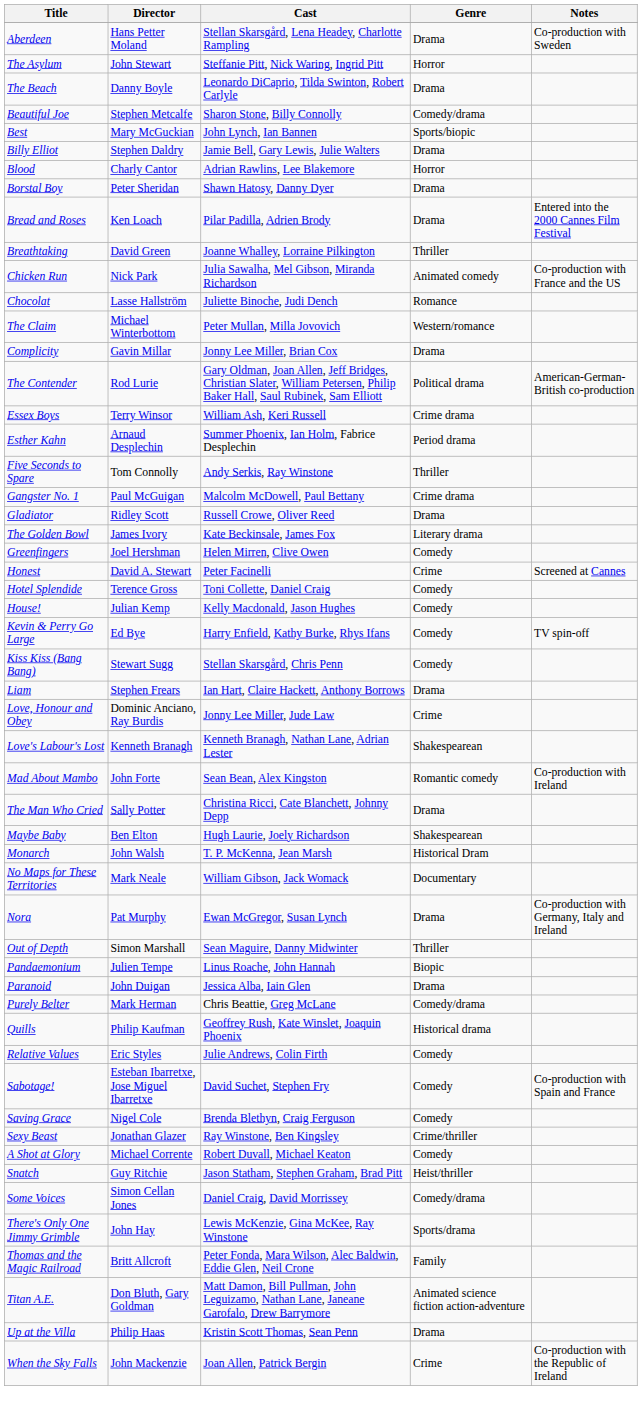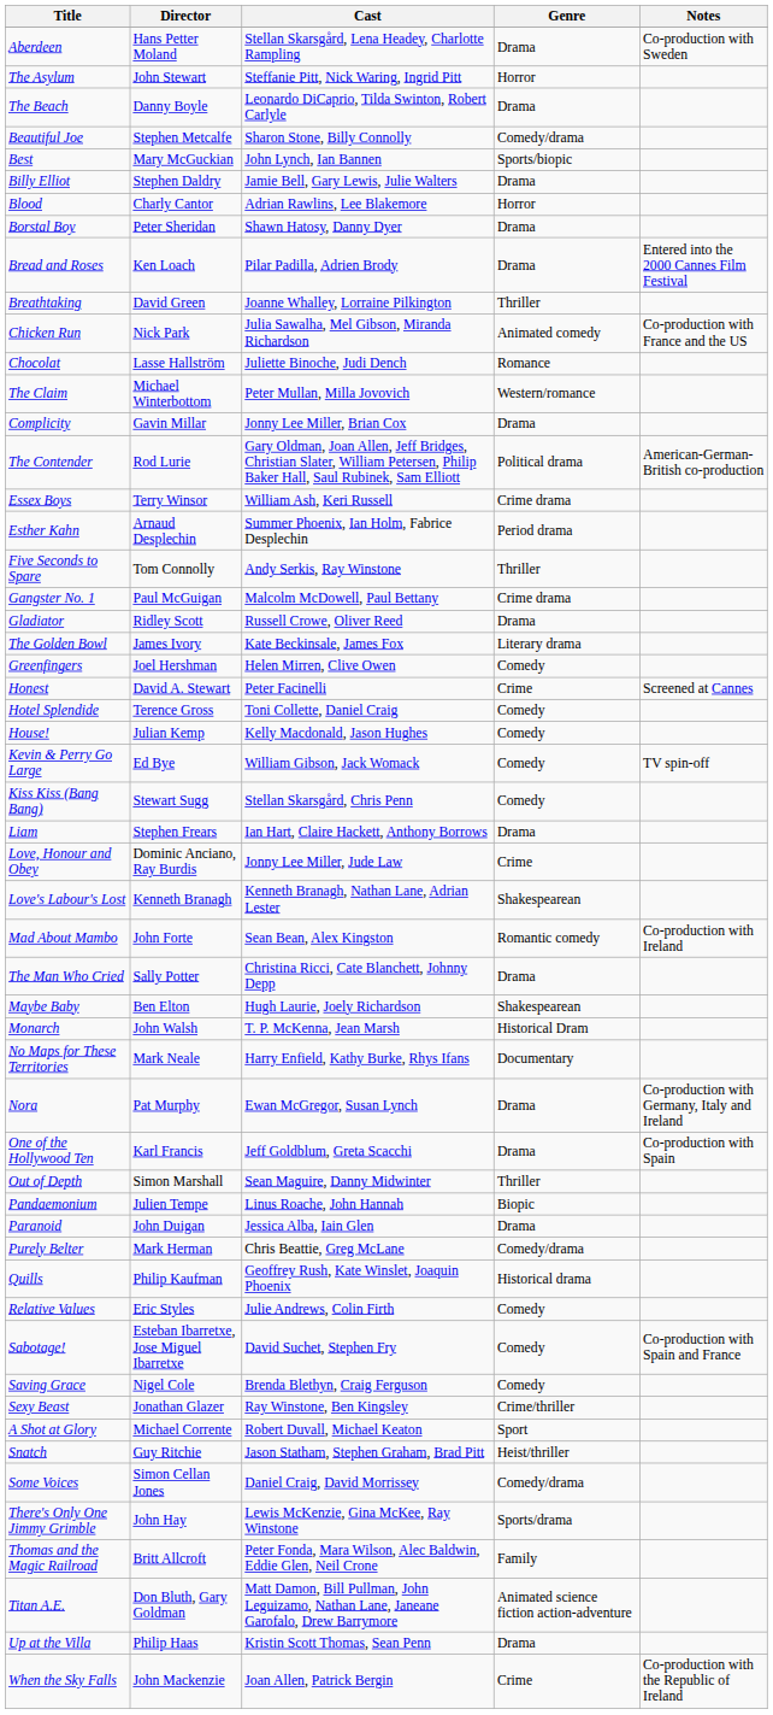 <table class="wikitable sortable">
 <tr>
 <th>Title</th>
 <th>Director</th>
 <th>Cast</th>
 <th>Genre</th>
 <th>Notes</th>
 </tr>
 <tr>
 </tr>
 <tr>
 <td><em><a href='#'>Aberdeen</a></em></td>
 <td><a href='#'>Hans Petter Moland</a></td>
 <td><a href='#'>Stellan Skarsgård</a>, <a href='#'>Lena Headey</a>, <a href='#'>Charlotte Rampling</a></td>
 <td>Drama</td>
 <td>Co-production with Sweden</td>
 </tr>
 <tr>
 <td><em><a href='#'>The Asylum</a></em></td>
 <td><a href='#'>John Stewart</a></td>
 <td><a href='#'>Steffanie Pitt</a>, <a href='#'>Nick Waring</a>, <a href='#'>Ingrid Pitt</a></td>
 <td>Horror</td>
 <td></td>
 </tr>
 <tr>
 <td><em><a href='#'>The Beach</a></em></td>
 <td><a href='#'>Danny Boyle</a></td>
 <td><a href='#'>Leonardo DiCaprio</a>, <a href='#'>Tilda Swinton</a>, <a href='#'>Robert Carlyle</a></td>
 <td>Drama</td>
 <td></td>
 </tr>
 <tr>
 <td><em><a href='#'>Beautiful Joe</a></em></td>
 <td><a href='#'>Stephen Metcalfe</a></td>
 <td><a href='#'>Sharon Stone</a>, <a href='#'>Billy Connolly</a></td>
 <td>Comedy/drama</td>
 <td></td>
 </tr>
 <tr>
 <td><em><a href='#'>Best</a></em></td>
 <td><a href='#'>Mary McGuckian</a></td>
 <td><a href='#'>John Lynch</a>, <a href='#'>Ian Bannen</a></td>
 <td>Sports/biopic</td>
 <td></td>
 </tr>
 <tr>
 <td><em><a href='#'>Billy Elliot</a></em></td>
 <td><a href='#'>Stephen Daldry</a></td>
 <td><a href='#'>Jamie Bell</a>, <a href='#'>Gary Lewis</a>, <a href='#'>Julie Walters</a></td>
 <td>Drama</td>
 <td></td>
 </tr>
 <tr>
 <td><em><a href='#'>Blood</a></em></td>
 <td><a href='#'>Charly Cantor</a></td>
 <td><a href='#'>Adrian Rawlins</a>, <a href='#'>Lee Blakemore</a></td>
 <td>Horror</td>
 <td></td>
 </tr>
 <tr>
 <td><em><a href='#'>Borstal Boy</a></em></td>
 <td><a href='#'>Peter Sheridan</a></td>
 <td><a href='#'>Shawn Hatosy</a>, <a href='#'>Danny Dyer</a></td>
 <td>Drama</td>
 <td></td>
 </tr>
 <tr>
 <td><em><a href='#'>Bread and Roses</a></em></td>
 <td><a href='#'>Ken Loach</a></td>
 <td><a href='#'>Pilar Padilla</a>, <a href='#'>Adrien Brody</a></td>
 <td>Drama</td>
 <td>Entered into the <a href='#'>2000 Cannes Film Festival</a></td>
 </tr>
 <tr>
 <td><em><a href='#'>Breathtaking</a></em></td>
 <td><a href='#'>David Green</a></td>
 <td><a href='#'>Joanne Whalley</a>, <a href='#'>Lorraine Pilkington</a></td>
 <td>Thriller</td>
 <td></td>
 </tr>
 <tr>
 <td><em><a href='#'>Chicken Run</a></em></td>
 <td><a href='#'>Nick Park</a></td>
 <td><a href='#'>Julia Sawalha</a>, <a href='#'>Mel Gibson</a>, <a href='#'>Miranda Richardson</a></td>
 <td>Animated comedy</td>
 <td>Co-production with France and the US</td>
 </tr>
 <tr>
 <td><em><a href='#'>Chocolat</a></em></td>
 <td><a href='#'>Lasse Hallström</a></td>
 <td><a href='#'>Juliette Binoche</a>, <a href='#'>Judi Dench</a></td>
 <td>Romance</td>
 <td></td>
 </tr>
 <tr>
 <td><em><a href='#'>The Claim</a></em></td>
 <td><a href='#'>Michael Winterbottom</a></td>
 <td><a href='#'>Peter Mullan</a>, <a href='#'>Milla Jovovich</a></td>
 <td>Western/romance</td>
 <td></td>
 </tr>
 <tr>
 <td><em><a href='#'>Complicity</a></em></td>
 <td><a href='#'>Gavin Millar</a></td>
 <td><a href='#'>Jonny Lee Miller</a>, <a href='#'>Brian Cox</a></td>
 <td>Drama</td>
 <td></td>
 </tr>
 <tr>
 <td><em><a href='#'>The Contender</a></em></td>
 <td><a href='#'>Rod Lurie</a></td>
 <td><a href='#'>Gary Oldman</a>, <a href='#'>Joan Allen</a>, <a href='#'>Jeff Bridges</a>, <a href='#'>Christian Slater</a>, <a href='#'>William Petersen</a>, <a href='#'>Philip Baker Hall</a>, <a href='#'>Saul Rubinek</a>, <a href='#'>Sam Elliott</a></td>
 <td>Political drama</td>
 <td>American-German-British co-production</td>
 </tr>
 <tr>
 <td><em><a href='#'>Essex Boys</a></em></td>
 <td><a href='#'>Terry Winsor</a></td>
 <td><a href='#'>William Ash</a>, <a href='#'>Keri Russell</a></td>
 <td>Crime drama</td>
 <td></td>
 </tr>
 <tr>
 <td><em><a href='#'>Esther Kahn</a></em></td>
 <td><a href='#'>Arnaud Desplechin</a></td>
 <td><a href='#'>Summer Phoenix</a>, <a href='#'>Ian Holm</a>, Fabrice Desplechin</td>
 <td>Period drama</td>
 <td></td>
 </tr>
 <tr>
 <td><em><a href='#'>Five Seconds to Spare</a></em></td>
 <td>Tom Connolly</td>
 <td><a href='#'>Andy Serkis</a>, <a href='#'>Ray Winstone</a></td>
 <td>Thriller</td>
 <td></td>
 </tr>
 <tr>
 <td><em><a href='#'>Gangster No. 1</a></em></td>
 <td><a href='#'>Paul McGuigan</a></td>
 <td><a href='#'>Malcolm McDowell</a>, <a href='#'>Paul Bettany</a></td>
 <td>Crime drama</td>
 <td></td>
 </tr>
 <tr>
 <td><em><a href='#'>Gladiator</a></em></td>
 <td><a href='#'>Ridley Scott</a></td>
 <td><a href='#'>Russell Crowe</a>, <a href='#'>Oliver Reed</a></td>
 <td>Drama</td>
 <td></td>
 </tr>
 <tr>
 <td><em><a href='#'>The Golden Bowl</a></em></td>
 <td><a href='#'>James Ivory</a></td>
 <td><a href='#'>Kate Beckinsale</a>, <a href='#'>James Fox</a></td>
 <td>Literary drama</td>
 <td></td>
 </tr>
 <tr>
 <td><em><a href='#'>Greenfingers</a></em></td>
 <td><a href='#'>Joel Hershman</a></td>
 <td><a href='#'>Helen Mirren</a>, <a href='#'>Clive Owen</a></td>
 <td>Comedy</td>
 <td></td>
 </tr>
 <tr>
 <td><em><a href='#'>Honest</a></em></td>
 <td><a href='#'>David A. Stewart</a></td>
 <td><a href='#'>Peter Facinelli</a></td>
 <td>Crime</td>
 <td>Screened at <a href='#'>Cannes</a></td>
 </tr>
 <tr>
 <td><em><a href='#'>Hotel Splendide</a></em></td>
 <td><a href='#'>Terence Gross</a></td>
 <td><a href='#'>Toni Collette</a>, <a href='#'>Daniel Craig</a></td>
 <td>Comedy</td>
 <td></td>
 </tr>
 <tr>
 <td><em><a href='#'>House!</a></em></td>
 <td><a href='#'>Julian Kemp</a></td>
 <td><a href='#'>Kelly Macdonald</a>, <a href='#'>Jason Hughes</a></td>
 <td>Comedy</td>
 <td></td>
 </tr>
 <tr>
 <td><em><a href='#'>Kevin & Perry Go Large</a></em></td>
 <td><a href='#'>Ed Bye</a></td>
-<td><a href='#'>Harry Enfield</a>, <a href='#'>Kathy Burke</a>, <a href='#'>Rhys Ifans</a></td>
+<td><a href='#'>William Gibson</a>, <a href='#'>Jack Womack</a></td>
 <td>Comedy</td>
 <td>TV spin-off</td>
 </tr>
 <tr>
 <td><em><a href='#'>Kiss Kiss (Bang Bang)</a></em></td>
 <td><a href='#'>Stewart Sugg</a></td>
 <td><a href='#'>Stellan Skarsgård</a>, <a href='#'>Chris Penn</a></td>
 <td>Comedy</td>
 <td></td>
 </tr>
 <tr>
 <td><em><a href='#'>Liam</a></em></td>
 <td><a href='#'>Stephen Frears</a></td>
 <td><a href='#'>Ian Hart</a>, <a href='#'>Claire Hackett</a>, <a href='#'>Anthony Borrows</a></td>
 <td>Drama</td>
 <td></td>
 </tr>
 <tr>
 <td><em><a href='#'>Love, Honour and Obey</a></em></td>
 <td>Dominic Anciano, <a href='#'>Ray Burdis</a></td>
 <td><a href='#'>Jonny Lee Miller</a>, <a href='#'>Jude Law</a></td>
 <td>Crime</td>
 <td></td>
 </tr>
 <tr>
 <td><em><a href='#'>Love's Labour's Lost</a></em></td>
 <td><a href='#'>Kenneth Branagh</a></td>
 <td><a href='#'>Kenneth Branagh</a>, <a href='#'>Nathan Lane</a>, <a href='#'>Adrian Lester</a></td>
 <td>Shakespearean</td>
 <td></td>
 </tr>
 <tr>
 <td><em><a href='#'>Mad About Mambo</a></em></td>
 <td><a href='#'>John Forte</a></td>
 <td><a href='#'>Sean Bean</a>, <a href='#'>Alex Kingston</a></td>
 <td>Romantic comedy</td>
 <td>Co-production with Ireland</td>
 </tr>
 <tr>
 <td><em><a href='#'>The Man Who Cried</a></em></td>
 <td><a href='#'>Sally Potter</a></td>
 <td><a href='#'>Christina Ricci</a>, <a href='#'>Cate Blanchett</a>, <a href='#'>Johnny Depp</a></td>
 <td>Drama</td>
 <td></td>
 </tr>
 <tr>
 <td><em><a href='#'>Maybe Baby</a></em></td>
 <td><a href='#'>Ben Elton</a></td>
 <td><a href='#'>Hugh Laurie</a>, <a href='#'>Joely Richardson</a></td>
 <td>Shakespearean</td>
 <td></td>
 </tr>
 <tr>
 <td><em><a href='#'>Monarch</a></em></td>
 <td><a href='#'>John Walsh</a></td>
 <td><a href='#'>T. P. McKenna</a>, <a href='#'>Jean Marsh</a></td>
 <td>Historical Dram</td>
 <td></td>
 </tr>
 <tr>
 <td><em><a href='#'>No Maps for These Territories</a></em></td>
 <td><a href='#'>Mark Neale</a></td>
-<td><a href='#'>William Gibson</a>, <a href='#'>Jack Womack</a></td>
+<td><a href='#'>Harry Enfield</a>, <a href='#'>Kathy Burke</a>, <a href='#'>Rhys Ifans</a></td>
 <td>Documentary</td>
 <td></td>
 </tr>
 <tr>
 <td><em><a href='#'>Nora</a></em></td>
 <td><a href='#'>Pat Murphy</a></td>
 <td><a href='#'>Ewan McGregor</a>, <a href='#'>Susan Lynch</a></td>
 <td>Drama</td>
 <td>Co-production with Germany, Italy and Ireland</td>
+</tr>
+<tr>
+<td><em><a href='#'>One of the Hollywood Ten</a></em></td>
+<td><a href='#'>Karl Francis</a></td>
+<td><a href='#'>Jeff Goldblum</a>, <a href='#'>Greta Scacchi</a></td>
+<td>Drama</td>
+<td>Co-production with Spain</td>
 </tr>
 <tr>
 <td><em><a href='#'>Out of Depth</a></em></td>
 <td>Simon Marshall</td>
 <td><a href='#'>Sean Maguire</a>, <a href='#'>Danny Midwinter</a></td>
 <td>Thriller</td>
 <td></td>
 </tr>
 <tr>
 <td><em><a href='#'>Pandaemonium</a></em></td>
 <td><a href='#'>Julien Tempe</a></td>
 <td><a href='#'>Linus Roache</a>, <a href='#'>John Hannah</a></td>
 <td>Biopic</td>
 <td></td>
 </tr>
 <tr>
 <td><em><a href='#'>Paranoid</a></em></td>
 <td><a href='#'>John Duigan</a></td>
 <td><a href='#'>Jessica Alba</a>, <a href='#'>Iain Glen</a></td>
 <td>Drama</td>
 <td></td>
 </tr>
 <tr>
 <td><em><a href='#'>Purely Belter</a></em></td>
 <td><a href='#'>Mark Herman</a></td>
 <td>Chris Beattie, <a href='#'>Greg McLane</a></td>
 <td>Comedy/drama</td>
 <td></td>
 </tr>
 <tr>
 <td><em><a href='#'>Quills</a></em></td>
 <td><a href='#'>Philip Kaufman</a></td>
 <td><a href='#'>Geoffrey Rush</a>, <a href='#'>Kate Winslet</a>, <a href='#'>Joaquin Phoenix</a></td>
 <td>Historical drama</td>
 <td></td>
 </tr>
 <tr>
 <td><em><a href='#'>Relative Values</a></em></td>
 <td><a href='#'>Eric Styles</a></td>
 <td><a href='#'>Julie Andrews</a>, <a href='#'>Colin Firth</a></td>
 <td>Comedy</td>
 <td></td>
 </tr>
 <tr>
 <td><em><a href='#'>Sabotage!</a></em></td>
 <td><a href='#'>Esteban Ibarretxe</a>, <br> <a href='#'>Jose Miguel Ibarretxe</a></td>
 <td><a href='#'>David Suchet</a>, <a href='#'>Stephen Fry</a></td>
 <td>Comedy</td>
 <td>Co-production with Spain and France </td>
 </tr>
 <tr>
 <td><em><a href='#'>Saving Grace</a></em></td>
 <td><a href='#'>Nigel Cole</a></td>
 <td><a href='#'>Brenda Blethyn</a>, <a href='#'>Craig Ferguson</a></td>
 <td>Comedy</td>
 <td></td>
 </tr>
 <tr>
 <td><em><a href='#'>Sexy Beast</a></em></td>
 <td><a href='#'>Jonathan Glazer</a></td>
 <td><a href='#'>Ray Winstone</a>, <a href='#'>Ben Kingsley</a></td>
 <td>Crime/thriller</td>
 <td></td>
 </tr>
 <tr>
 <td><em><a href='#'>A Shot at Glory</a></em></td>
 <td><a href='#'>Michael Corrente</a></td>
 <td><a href='#'>Robert Duvall</a>, <a href='#'>Michael Keaton</a></td>
-<td>Comedy</td>
+<td>Sport</td>
 <td></td>
 </tr>
 <tr>
 <td><em><a href='#'>Snatch</a></em></td>
 <td><a href='#'>Guy Ritchie</a></td>
 <td><a href='#'>Jason Statham</a>, <a href='#'>Stephen Graham</a>, <a href='#'>Brad Pitt</a></td>
 <td>Heist/thriller</td>
 <td></td>
 </tr>
 <tr>
 <td><em><a href='#'>Some Voices</a></em></td>
 <td><a href='#'>Simon Cellan Jones</a></td>
 <td><a href='#'>Daniel Craig</a>, <a href='#'>David Morrissey</a></td>
 <td>Comedy/drama</td>
 <td></td>
 </tr>
 <tr>
 <td><em><a href='#'>There's Only One Jimmy Grimble</a></em></td>
 <td><a href='#'>John Hay</a></td>
 <td><a href='#'>Lewis McKenzie</a>, <a href='#'>Gina McKee</a>, <a href='#'>Ray Winstone</a></td>
 <td>Sports/drama</td>
 <td></td>
 </tr>
 <tr>
 <td><em><a href='#'>Thomas and the Magic Railroad</a></em></td>
 <td><a href='#'>Britt Allcroft</a></td>
 <td><a href='#'>Peter Fonda</a>, <a href='#'>Mara Wilson</a>, <a href='#'>Alec Baldwin</a>, <a href='#'>Eddie Glen</a>, <a href='#'>Neil Crone</a></td>
 <td>Family</td>
 <td></td>
 </tr>
 <tr>
 <td><em><a href='#'>Titan A.E.</a></em></td>
 <td><a href='#'>Don Bluth</a>, <a href='#'>Gary Goldman</a></td>
 <td><a href='#'>Matt Damon</a>, <a href='#'>Bill Pullman</a>, <a href='#'>John Leguizamo</a>, <a href='#'>Nathan Lane</a>, <a href='#'>Janeane Garofalo</a>, <a href='#'>Drew Barrymore</a></td>
 <td>Animated science fiction action-adventure</td>
 <td></td>
 </tr>
 <tr>
 <td><em><a href='#'>Up at the Villa</a></em></td>
 <td><a href='#'>Philip Haas</a></td>
 <td><a href='#'>Kristin Scott Thomas</a>, <a href='#'>Sean Penn</a></td>
 <td>Drama</td>
 <td></td>
 </tr>
 <tr>
 <td><em><a href='#'>When the Sky Falls</a></em></td>
 <td><a href='#'>John Mackenzie</a></td>
 <td><a href='#'>Joan Allen</a>, <a href='#'>Patrick Bergin</a></td>
 <td>Crime</td>
 <td>Co-production with the Republic of Ireland</td>
 </tr>
 </table>
